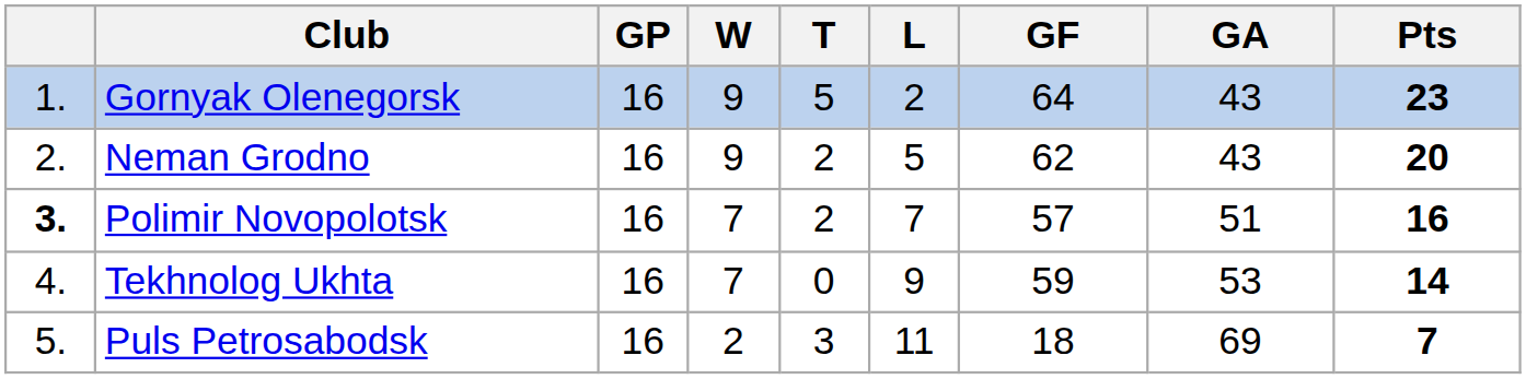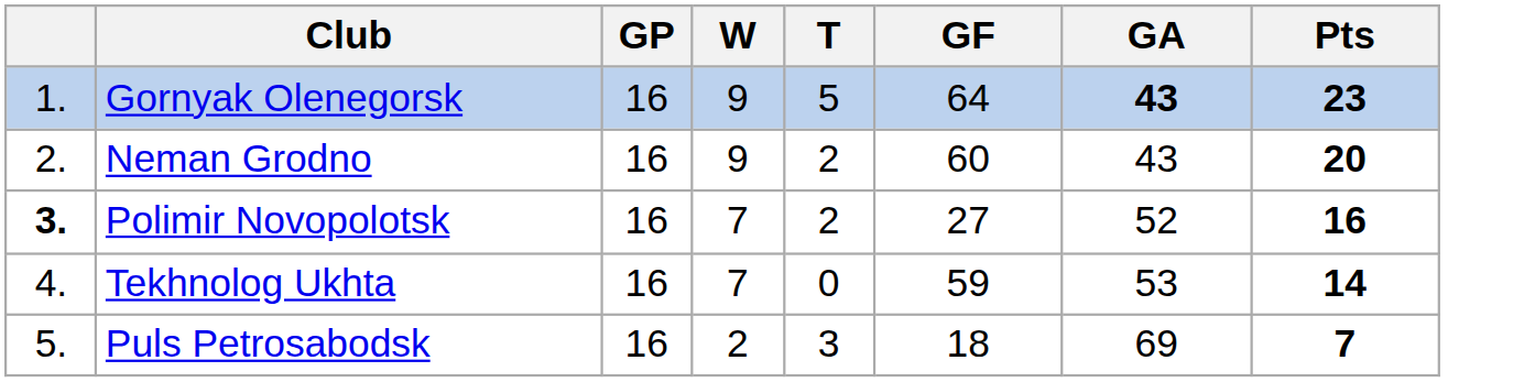 <table class="wikitable">
 <tr>
 <th width="30"></th>
 <th width="200">Club</th>
 <th width="30">GP</th>
 <th width="30">W</th>
 <th width="30">T</th>
-<th width="30">L</th>
 <th width="70">GF</th>
 <th width="70">GA</th>
 <th width="70">Pts</th>
 </tr>
 <tr bgcolor="#BCD2EE" align="center">
 <td>1.</td>
 <td align="left"><a href='#'>Gornyak Olenegorsk</a></td>
 <td>16</td>
 <td>9</td>
 <td>5</td>
-<td>2</td>
 <td>64</td>
-<td>43</td>
+<td><strong>43</strong></td>
 <td><strong>23</strong></td>
 </tr>
 <tr bgcolor="#FFFFFF" align="center">
 <td>2.</td>
 <td align="left"><a href='#'>Neman Grodno</a></td>
 <td>16</td>
 <td>9</td>
 <td>2</td>
-<td>5</td>
-<td>62</td>
+<td>60</td>
 <td>43</td>
 <td><strong>20</strong></td>
 </tr>
 <tr bgcolor="#FFFFFF" align="center">
 <td><strong>3.</strong></td>
 <td align="left"><a href='#'>Polimir Novopolotsk</a></td>
 <td>16</td>
 <td>7</td>
 <td>2</td>
-<td>7</td>
-<td>57</td>
-<td>51</td>
+<td>27</td>
+<td>52</td>
 <td><strong>16</strong></td>
 </tr>
 <tr bgcolor="#FFFFFF" align="center">
 <td>4.</td>
 <td align="left"><a href='#'>Tekhnolog Ukhta</a></td>
 <td>16</td>
 <td>7</td>
 <td>0</td>
-<td>9</td>
 <td>59</td>
 <td>53</td>
 <td><strong>14</strong></td>
 </tr>
 <tr bgcolor="#FFFFFF" align="center">
 <td>5.</td>
 <td align="left"><a href='#'>Puls Petrosabodsk</a></td>
 <td>16</td>
 <td>2</td>
 <td>3</td>
-<td>11</td>
 <td>18</td>
 <td>69</td>
 <td><strong>7</strong></td>
 </tr>
 </table>
